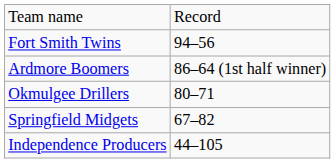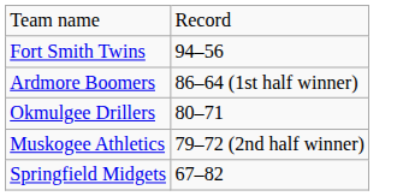 <table class="wikitable">
 <tr>
 <td>Team name</td>
 <td>Record</td>
 </tr>
 <tr>
 <td><a href='#'>Fort Smith Twins</a></td>
 <td>94–56</td>
 </tr>
 <tr>
 <td><a href='#'>Ardmore Boomers</a></td>
 <td>86–64 (1st half winner)</td>
 </tr>
 <tr>
 <td><a href='#'>Okmulgee Drillers</a></td>
 <td>80–71</td>
 </tr>
 <tr>
+<td><a href='#'>Muskogee Athletics</a></td>
+<td>79–72 (2nd half winner)</td>
+</tr>
+<tr>
 <td><a href='#'>Springfield Midgets</a></td>
 <td>67–82</td>
 </tr>
-<tr>
-<td><a href='#'>Independence Producers</a></td>
-<td>44–105</td>
-</tr>
 </table>
